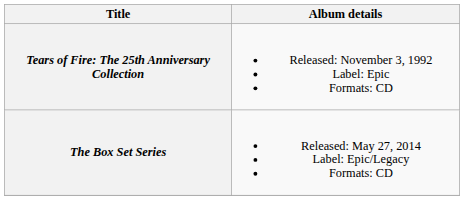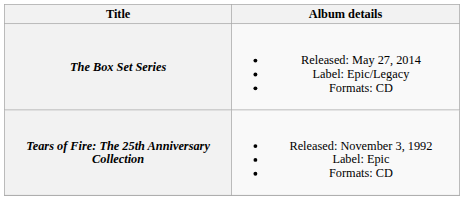 <table class="wikitable plainrowheaders" style="text-align:center;">
 <tr>
 <th scope="col" style="width:18em;">Title</th>
 <th scope="col" style="width:18em;">Album details</th>
 </tr>
 <tr>
+<th scope="row"><em>The Box Set Series</em></th>
+<td><br><ul><li>Released: May 27, 2014</li><li>Label: Epic/Legacy</li><li>Formats: CD</li></ul></td>
+</tr>
+<tr>
 <th scope="row"><em>Tears of Fire: The 25th Anniversary<br>Collection</em></th>
 <td><br><ul><li>Released: November 3, 1992</li><li>Label: Epic</li><li>Formats: CD</li></ul></td>
 </tr>
 <tr>
-<th scope="row"><em>The Box Set Series</em></th>
-<td><br><ul><li>Released: May 27, 2014</li><li>Label: Epic/Legacy</li><li>Formats: CD</li></ul></td>
-</tr>
-<tr>
 </tr>
 </table>
